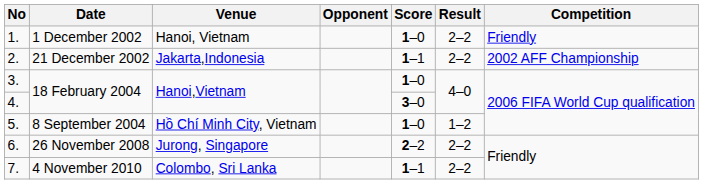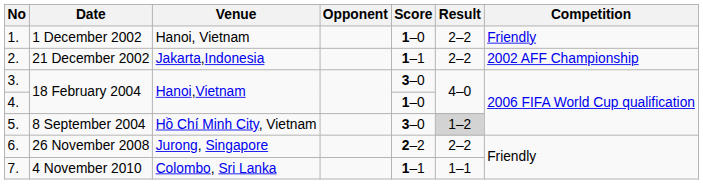 <table class="wikitable">
 <tr>
 <th>No</th>
 <th>Date</th>
 <th>Venue</th>
 <th>Opponent</th>
 <th>Score</th>
 <th>Result</th>
 <th>Competition</th>
 </tr>
 <tr>
 <td>1.</td>
 <td>1 December 2002</td>
 <td>Hanoi, Vietnam</td>
 <td></td>
 <td align=center><strong>1</strong>–0</td>
 <td align=center>2–2</td>
 <td><a href='#'>Friendly</a></td>
 </tr>
 <tr>
 <td>2.</td>
 <td>21 December 2002</td>
 <td><a href='#'>Jakarta</a>,<a href='#'>Indonesia</a></td>
 <td></td>
 <td align=center><strong>1</strong>–1</td>
 <td align=center>2–2</td>
 <td><a href='#'>2002 AFF Championship</a></td>
 </tr>
 <tr>
 <td>3.</td>
 <td rowspan="2">18 February 2004</td>
 <td rowspan="2"><a href='#'>Hanoi</a>,<a href='#'>Vietnam</a></td>
 <td rowspan="2"></td>
-<td align=center><strong>1</strong>–0</td>
+<td align=center><strong>3</strong>–0</td>
 <td rowspan="2"align=center>4–0</td>
 <td rowspan="3"><a href='#'>2006 FIFA World Cup qualification</a></td>
 </tr>
 <tr>
 <td>4.</td>
-<td align=center><strong>3</strong>–0</td>
+<td align=center><strong>1</strong>–0</td>
 </tr>
 <tr>
 <td>5.</td>
 <td>8 September 2004</td>
 <td><a href='#'>Hồ Chí Minh City</a>, Vietnam</td>
 <td></td>
-<td align=center><strong>1</strong>–0</td>
-<td align=center>1–2</td>
+<td align=center><strong>3</strong>–0</td>
+<td align=center style="background: lightgrey;">1–2</td>
 </tr>
 <tr>
 <td>6.</td>
 <td>26 November 2008</td>
 <td><a href='#'>Jurong</a>, <a href='#'>Singapore</a></td>
 <td></td>
 <td align=center><strong>2</strong>–2</td>
 <td align=center>2–2</td>
 <td rowspan=2>Friendly</td>
 </tr>
 <tr>
 <td>7.</td>
 <td>4 November 2010</td>
 <td><a href='#'>Colombo</a>, <a href='#'>Sri Lanka</a></td>
 <td></td>
 <td align=center><strong>1</strong>–1</td>
-<td align=center>2–2</td>
+<td align=center>1–1</td>
 </tr>
 </table>
